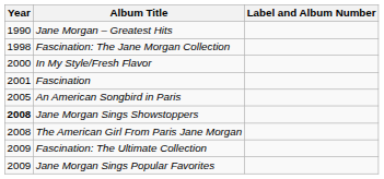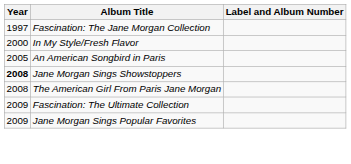 <table class=wikitable>
 <tr>
 <th>Year</th>
 <th>Album Title</th>
 <th>Label and Album Number</th>
 </tr>
 <tr>
-<td>1990</td>
-<td><em>Jane Morgan – Greatest Hits</em></td>
-<td></td>
-</tr>
-<tr>
-<td>1998</td>
+<td>1997</td>
 <td><em>Fascination: The Jane Morgan Collection</em></td>
 <td></td>
 </tr>
 <tr>
 <td>2000</td>
 <td><em>In My Style/Fresh Flavor</em></td>
-<td></td>
-</tr>
-<tr>
-<td>2001</td>
-<td><em>Fascination</em></td>
 <td></td>
 </tr>
 <tr>
 <td>2005</td>
 <td><em>An American Songbird in Paris</em></td>
 <td></td>
 </tr>
 <tr>
 <td><strong>2008</strong></td>
 <td><em>Jane Morgan Sings Showstoppers</em></td>
 <td></td>
 </tr>
 <tr>
 <td>2008</td>
 <td><em>The American Girl From Paris Jane Morgan</em></td>
 <td></td>
 </tr>
 <tr>
 <td>2009</td>
 <td><em>Fascination: The Ultimate Collection</em></td>
 <td></td>
 </tr>
 <tr>
 <td>2009</td>
 <td><em>Jane Morgan Sings Popular Favorites</em></td>
 <td></td>
 </tr>
 </table>
